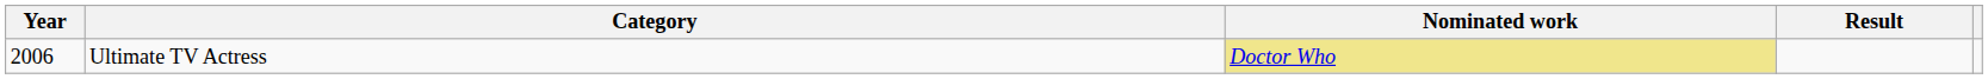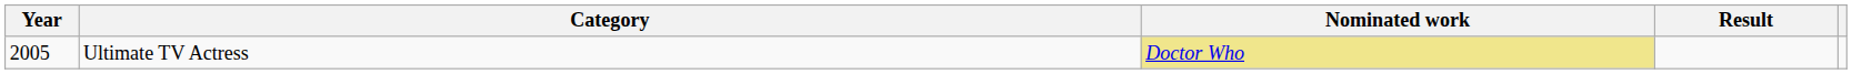 <table class="wikitable" width = 74%>
 <tr>
 <th width=4%>Year</th>
 <th width=58%>Category</th>
 <th width=28%>Nominated work</th>
 <th width=10%>Result</th>
 <th width=5%></th>
 </tr>
 <tr>
-<td>2006</td>
+<td>2005</td>
 <td>Ultimate TV Actress</td>
 <td style="background: khaki;"><em><a href='#'>Doctor Who</a></em></td>
 <td></td>
 <td></td>
 </tr>
 </table>
